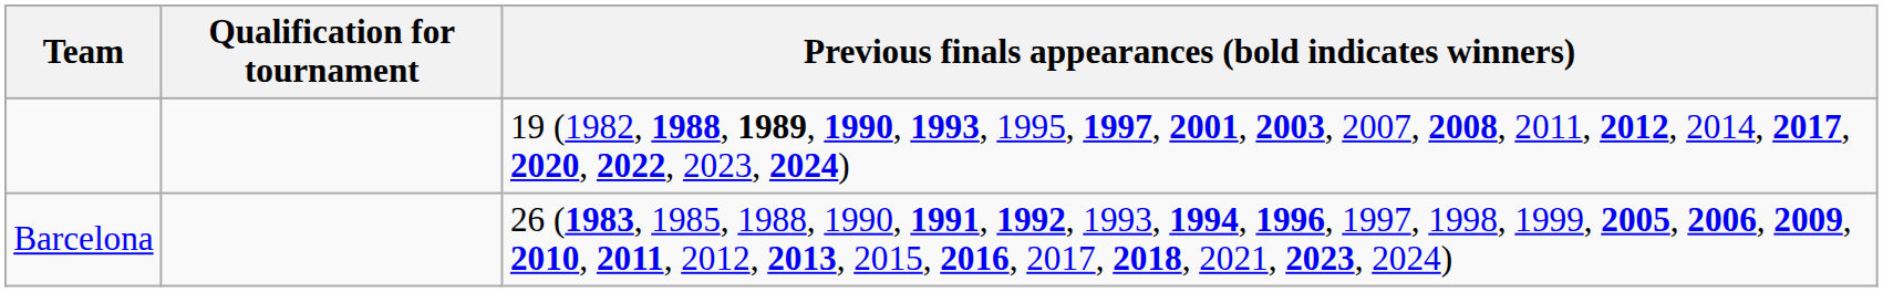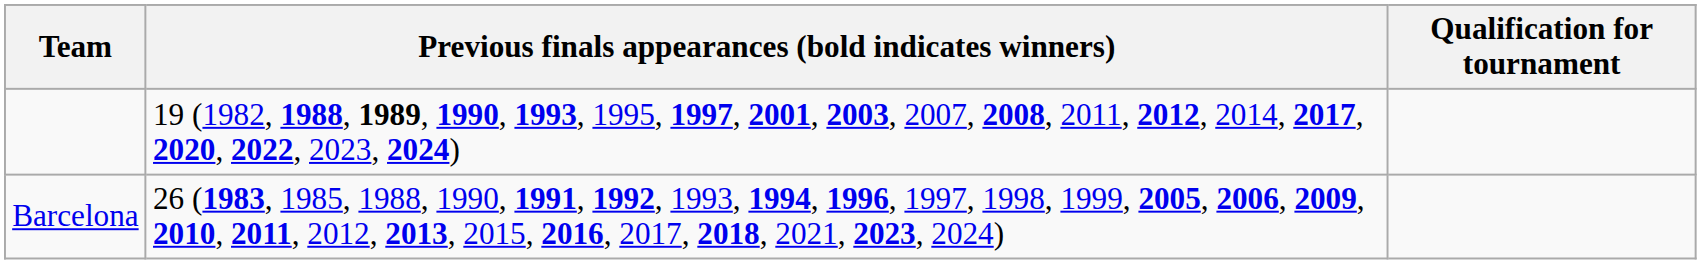 <table class="wikitable">
 <tr>
 <th>Team</th>
+<th>Previous finals appearances (bold indicates winners)</th>
 <th>Qualification for tournament</th>
-<th>Previous finals appearances (bold indicates winners)</th>
 </tr>
 <tr>
 <td></td>
+<td>19 (<a href='#'>1982</a>, <strong><a href='#'>1988</a></strong>, <strong>1989</strong>, <strong><a href='#'>1990</a></strong>, <strong><a href='#'>1993</a></strong>, <a href='#'>1995</a>, <strong><a href='#'>1997</a></strong>, <strong><a href='#'>2001</a></strong>, <strong><a href='#'>2003</a></strong>, <a href='#'>2007</a>, <strong><a href='#'>2008</a></strong>, <a href='#'>2011</a>, <strong><a href='#'>2012</a></strong>, <a href='#'>2014</a>, <strong><a href='#'>2017</a></strong>, <strong><a href='#'>2020</a></strong>, <strong><a href='#'>2022</a></strong>, <a href='#'>2023</a>, <strong><a href='#'>2024</a></strong>)</td>
 <td></td>
-<td>19 (<a href='#'>1982</a>, <strong><a href='#'>1988</a></strong>, <strong>1989</strong>, <strong><a href='#'>1990</a></strong>, <strong><a href='#'>1993</a></strong>, <a href='#'>1995</a>, <strong><a href='#'>1997</a></strong>, <strong><a href='#'>2001</a></strong>, <strong><a href='#'>2003</a></strong>, <a href='#'>2007</a>, <strong><a href='#'>2008</a></strong>, <a href='#'>2011</a>, <strong><a href='#'>2012</a></strong>, <a href='#'>2014</a>, <strong><a href='#'>2017</a></strong>, <strong><a href='#'>2020</a></strong>, <strong><a href='#'>2022</a></strong>, <a href='#'>2023</a>, <strong><a href='#'>2024</a></strong>)</td>
 </tr>
 <tr>
 <td><a href='#'>Barcelona</a></td>
+<td>26 (<strong><a href='#'>1983</a></strong>, <a href='#'>1985</a>, <a href='#'>1988</a>, <a href='#'>1990</a>, <strong><a href='#'>1991</a></strong>, <strong><a href='#'>1992</a></strong>, <a href='#'>1993</a>, <strong><a href='#'>1994</a></strong>, <strong><a href='#'>1996</a></strong>, <a href='#'>1997</a>, <a href='#'>1998</a>, <a href='#'>1999</a>, <strong><a href='#'>2005</a></strong>, <strong><a href='#'>2006</a></strong>, <strong><a href='#'>2009</a></strong>, <strong><a href='#'>2010</a></strong>, <strong><a href='#'>2011</a></strong>, <a href='#'>2012</a>, <strong><a href='#'>2013</a></strong>, <a href='#'>2015</a>, <strong><a href='#'>2016</a></strong>, <a href='#'>2017</a>, <strong><a href='#'>2018</a></strong>, <a href='#'>2021</a>, <strong><a href='#'>2023</a></strong>, <a href='#'>2024</a>)</td>
 <td></td>
-<td>26 (<strong><a href='#'>1983</a></strong>, <a href='#'>1985</a>, <a href='#'>1988</a>, <a href='#'>1990</a>, <strong><a href='#'>1991</a></strong>, <strong><a href='#'>1992</a></strong>, <a href='#'>1993</a>, <strong><a href='#'>1994</a></strong>, <strong><a href='#'>1996</a></strong>, <a href='#'>1997</a>, <a href='#'>1998</a>, <a href='#'>1999</a>, <strong><a href='#'>2005</a></strong>, <strong><a href='#'>2006</a></strong>, <strong><a href='#'>2009</a></strong>, <strong><a href='#'>2010</a></strong>, <strong><a href='#'>2011</a></strong>, <a href='#'>2012</a>, <strong><a href='#'>2013</a></strong>, <a href='#'>2015</a>, <strong><a href='#'>2016</a></strong>, <a href='#'>2017</a>, <strong><a href='#'>2018</a></strong>, <a href='#'>2021</a>, <strong><a href='#'>2023</a></strong>, <a href='#'>2024</a>)</td>
 </tr>
 </table>
